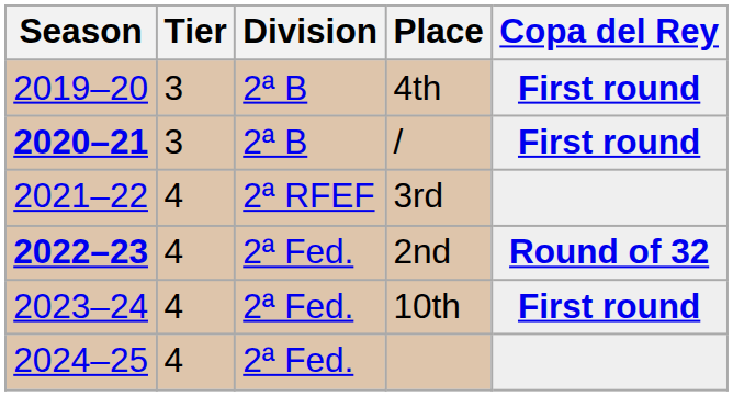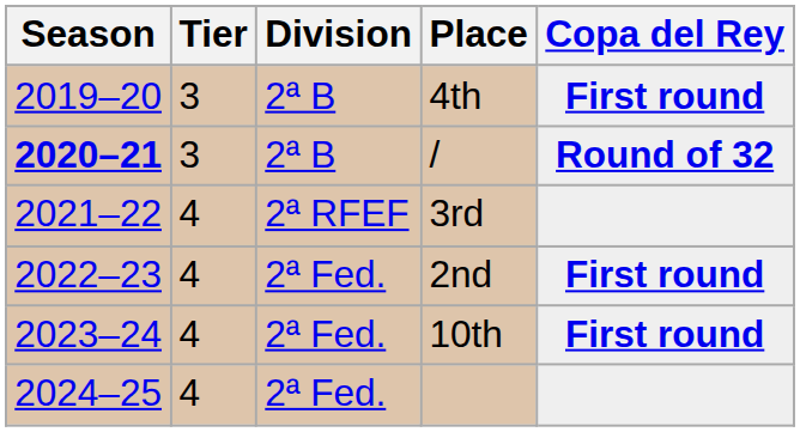 <table class="wikitable">
 <tr style="background:#f0f6fa;">
 <th>Season</th>
 <th>Tier</th>
 <th>Division</th>
 <th>Place</th>
 <th><a href='#'>Copa del Rey</a></th>
 </tr>
 <tr>
 <td style="background:#DEC5AB;"><a href='#'>2019–20</a></td>
 <td style="background:#DEC5AB;">3</td>
 <td style="background:#DEC5AB;"><a href='#'>2ª B</a></td>
 <td style="background:#DEC5AB;">4th</td>
 <th style="background:#efefef;"><a href='#'>First round</a></th>
 </tr>
 <tr>
 <td style="background:#DEC5AB;"><strong><a href='#'>2020–21</a></strong></td>
 <td style="background:#DEC5AB;">3</td>
 <td style="background:#DEC5AB;"><a href='#'>2ª B</a></td>
 <td style="background:#DEC5AB;"> / </td>
-<th style="background:#efefef;"><a href='#'>First round</a></th>
+<th style="background:#efefef;"><a href='#'>Round of 32</a></th>
 </tr>
 <tr>
 <td style="background:#DEC5AB;"><a href='#'>2021–22</a></td>
 <td style="background:#DEC5AB;">4</td>
 <td style="background:#DEC5AB;"><a href='#'>2ª RFEF</a></td>
 <td style="background:#DEC5AB;">3rd</td>
 <th style="background:#efefef;"></th>
 </tr>
 <tr>
-<td style="background:#DEC5AB;"><strong><a href='#'>2022–23</a></strong></td>
+<td style="background:#DEC5AB;"><a href='#'>2022–23</a></td>
 <td style="background:#DEC5AB;">4</td>
 <td style="background:#DEC5AB;"><a href='#'>2ª Fed.</a></td>
 <td style="background:#DEC5AB;">2nd</td>
-<th style="background:#efefef;"><a href='#'>Round of 32</a></th>
+<th style="background:#efefef;"><a href='#'>First round</a></th>
 </tr>
 <tr>
 <td style="background:#DEC5AB;"><a href='#'>2023–24</a></td>
 <td style="background:#DEC5AB;">4</td>
 <td style="background:#DEC5AB;"><a href='#'>2ª Fed.</a></td>
 <td style="background:#DEC5AB;">10th</td>
 <th style="background:#efefef;"><a href='#'>First round</a></th>
 </tr>
 <tr>
 <td style="background:#DEC5AB;"><a href='#'>2024–25</a></td>
 <td style="background:#DEC5AB;">4</td>
 <td style="background:#DEC5AB;"><a href='#'>2ª Fed.</a></td>
 <td style="background:#DEC5AB;"></td>
 <th style="background:#efefef;"></th>
 </tr>
 </table>
